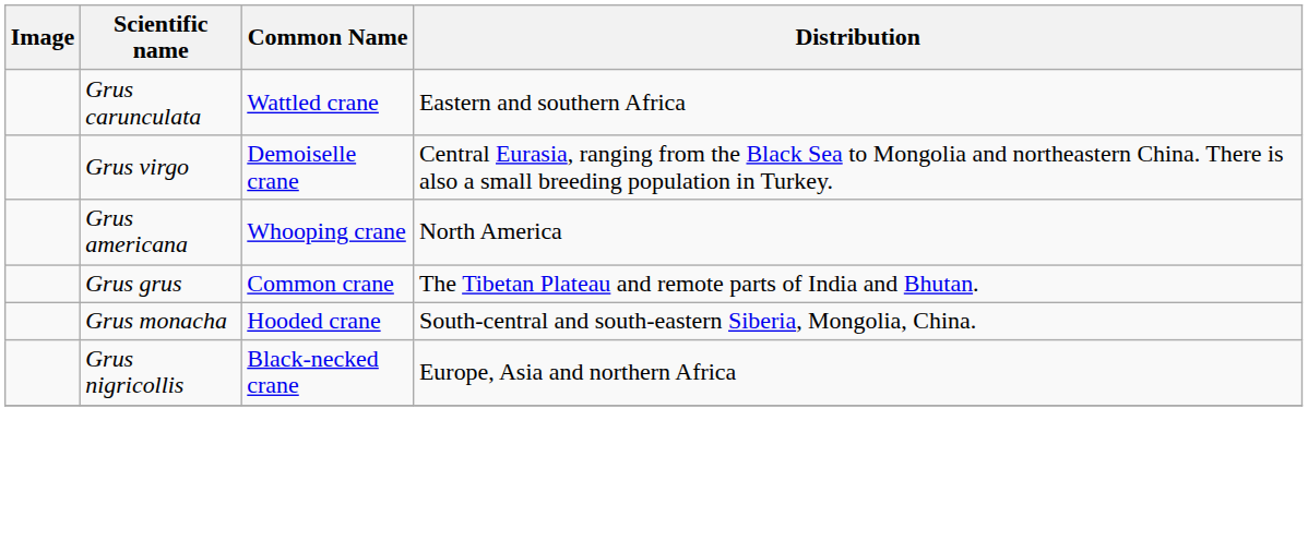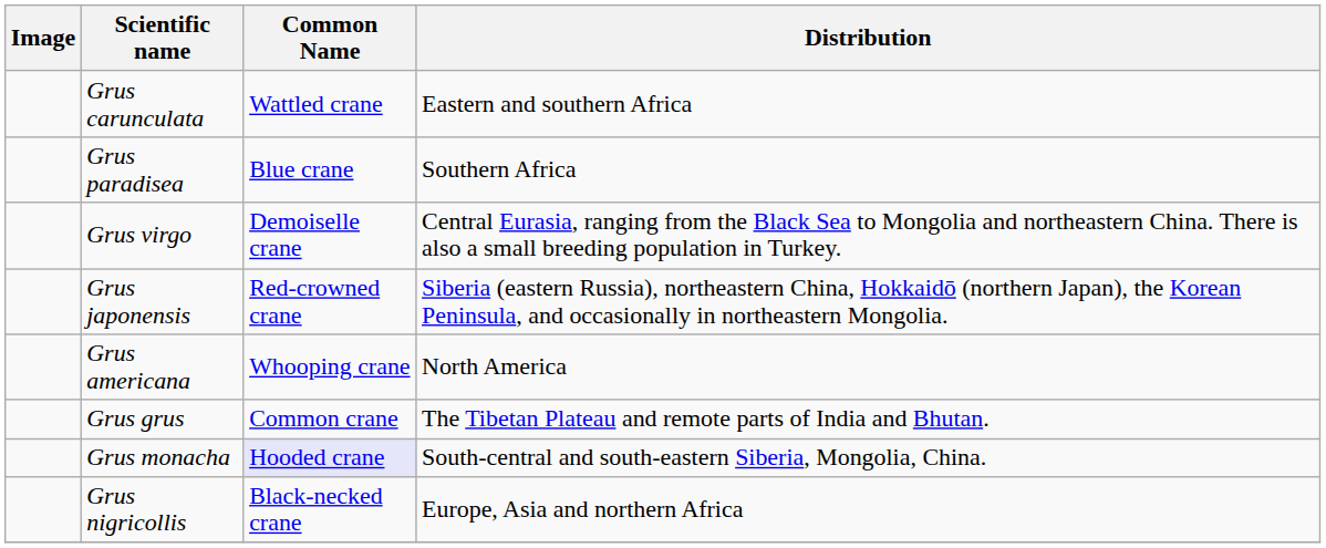 <table class="wikitable">
 <tr>
 <th>Image</th>
 <th>Scientific name</th>
 <th>Common Name</th>
 <th>Distribution</th>
 </tr>
 <tr>
 <td></td>
 <td><em>Grus carunculata</em></td>
 <td><a href='#'>Wattled crane</a></td>
 <td>Eastern and southern Africa</td>
 </tr>
 <tr>
 <td></td>
+<td><em>Grus paradisea</em></td>
+<td><a href='#'>Blue crane</a></td>
+<td>Southern Africa</td>
+</tr>
+<tr>
+<td></td>
 <td><em>Grus virgo</em></td>
 <td><a href='#'>Demoiselle crane</a></td>
 <td>Central <a href='#'>Eurasia</a>, ranging from the <a href='#'>Black Sea</a> to Mongolia and northeastern China. There is also a small breeding population in Turkey.</td>
+</tr>
+<tr>
+<td></td>
+<td><em>Grus japonensis</em></td>
+<td><a href='#'>Red-crowned crane</a></td>
+<td><a href='#'>Siberia</a> (eastern Russia), northeastern China, <a href='#'>Hokkaidō</a> (northern Japan), the <a href='#'>Korean Peninsula</a>, and occasionally in northeastern Mongolia.</td>
 </tr>
 <tr>
 <td></td>
 <td><em>Grus americana</em></td>
 <td><a href='#'>Whooping crane</a></td>
 <td>North America</td>
 </tr>
 <tr>
 <td></td>
 <td><em>Grus grus</em></td>
 <td><a href='#'>Common crane</a></td>
 <td>The <a href='#'>Tibetan Plateau</a> and remote parts of India and <a href='#'>Bhutan</a>.</td>
 </tr>
 <tr>
 <td></td>
 <td><em>Grus monacha</em></td>
-<td><a href='#'>Hooded crane</a></td>
+<td style="background: lavender;"><a href='#'>Hooded crane</a></td>
 <td>South-central and south-eastern <a href='#'>Siberia</a>, Mongolia, China.</td>
 </tr>
 <tr>
 <td></td>
 <td><em>Grus nigricollis</em></td>
 <td><a href='#'>Black-necked crane</a></td>
 <td>Europe, Asia and northern Africa</td>
 </tr>
 <tr>
 </tr>
 </table>
